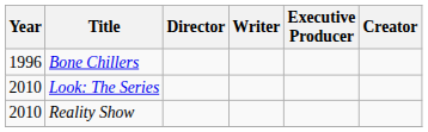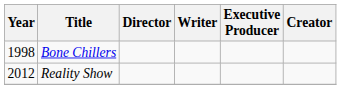 <table class="wikitable">
 <tr>
 <th>Year</th>
 <th>Title</th>
 <th>Director</th>
 <th>Writer</th>
 <th>Executive<br>Producer</th>
 <th>Creator</th>
 </tr>
 <tr>
-<td>1996</td>
+<td>1998</td>
 <td><em><a href='#'>Bone Chillers</a></em></td>
 <td></td>
 <td></td>
 <td></td>
 <td></td>
 </tr>
 <tr>
-<td>2010</td>
-<td><em><a href='#'>Look: The Series</a></em></td>
-<td></td>
-<td></td>
-<td></td>
-<td></td>
-</tr>
-<tr>
-<td>2010</td>
+<td>2012</td>
 <td><em>Reality Show</em></td>
 <td></td>
 <td></td>
 <td></td>
 <td></td>
 </tr>
 <tr>
 </tr>
 </table>
